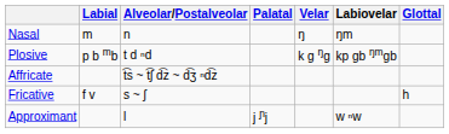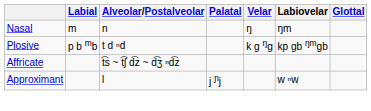 <table class="wikitable">
 <tr>
 <th></th>
 <th><a href='#'>Labial</a></th>
 <th><a href='#'>Alveolar</a>/<a href='#'>Postalveolar</a></th>
 <th><a href='#'>Palatal</a></th>
 <th><a href='#'>Velar</a></th>
 <th>Labiovelar</th>
 <th><a href='#'>Glottal</a></th>
 </tr>
 <tr>
 <td><a href='#'>Nasal</a></td>
 <td>m</td>
 <td>n</td>
 <td></td>
 <td>ŋ</td>
 <td>ŋm</td>
 <td></td>
 </tr>
 <tr>
 <td><a href='#'>Plosive</a></td>
 <td>p b <sup>m</sup>b</td>
 <td>t d ⁿd</td>
 <td></td>
 <td>k g <sup>ŋ</sup>g</td>
 <td>kp gb <sup>ŋm</sup>gb</td>
 <td></td>
 </tr>
 <tr>
 <td><a href='#'>Affricate</a></td>
 <td></td>
 <td>t͡s ~ t͡ʃ  d͡z ~ d͡ʒ  ⁿd͡z</td>
 <td></td>
 <td></td>
 <td></td>
 <td></td>
 </tr>
 <tr>
-<td><a href='#'>Fricative</a></td>
-<td>f v</td>
-<td>s ~ ʃ</td>
-<td></td>
-<td></td>
-<td></td>
-<td>h</td>
-</tr>
-<tr>
 <td><a href='#'>Approximant</a></td>
 <td></td>
 <td>l</td>
 <td>j <sup>ɲ</sup>j</td>
 <td></td>
 <td>w ⁿw</td>
 <td></td>
 </tr>
 </table>
